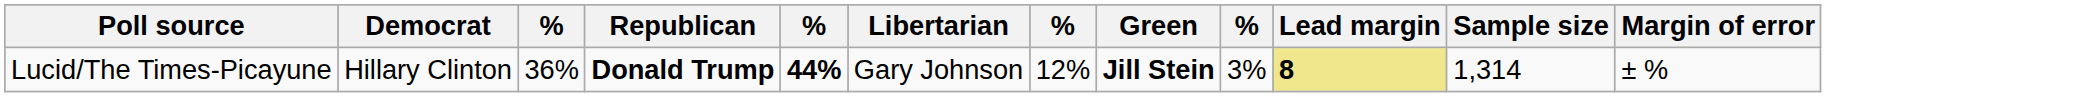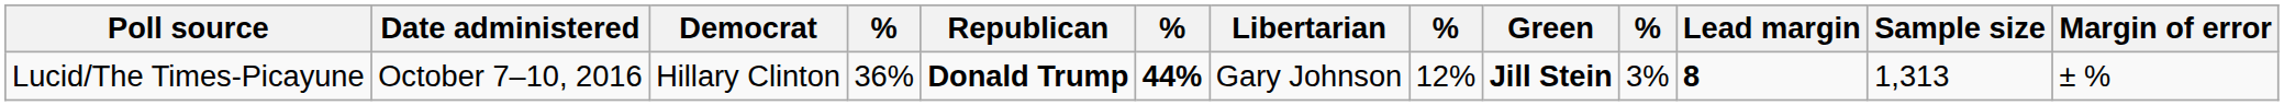 <table class="wikitable">
 <tr>
 <th>Poll source</th>
+<th>Date administered</th>
 <th>Democrat</th>
 <th>%</th>
 <th>Republican</th>
 <th>%</th>
 <th>Libertarian</th>
 <th>%</th>
 <th>Green</th>
 <th>%</th>
 <th>Lead margin</th>
 <th>Sample size</th>
 <th>Margin of error</th>
 </tr>
 <tr>
 <td>Lucid/The Times-Picayune</td>
+<td>October 7–10, 2016</td>
 <td>Hillary Clinton</td>
 <td>36%</td>
 <td><strong>Donald Trump</strong></td>
 <td><strong>44%</strong></td>
 <td>Gary Johnson</td>
 <td>12%</td>
 <td><strong>Jill Stein</strong></td>
 <td>3%</td>
-<td style="background: khaki;"><strong>8</strong></td>
-<td>1,314</td>
+<td><strong>8</strong></td>
+<td>1,313</td>
 <td>± %</td>
 </tr>
 </table>
